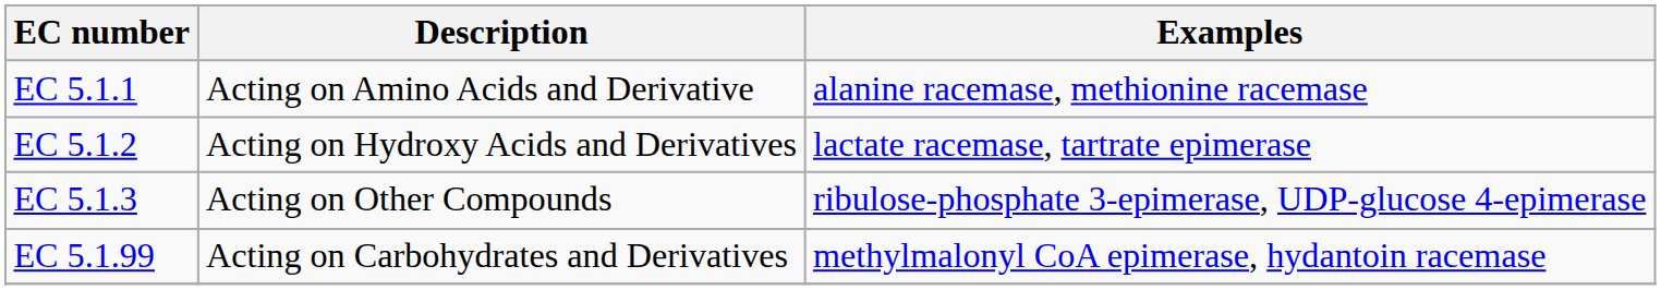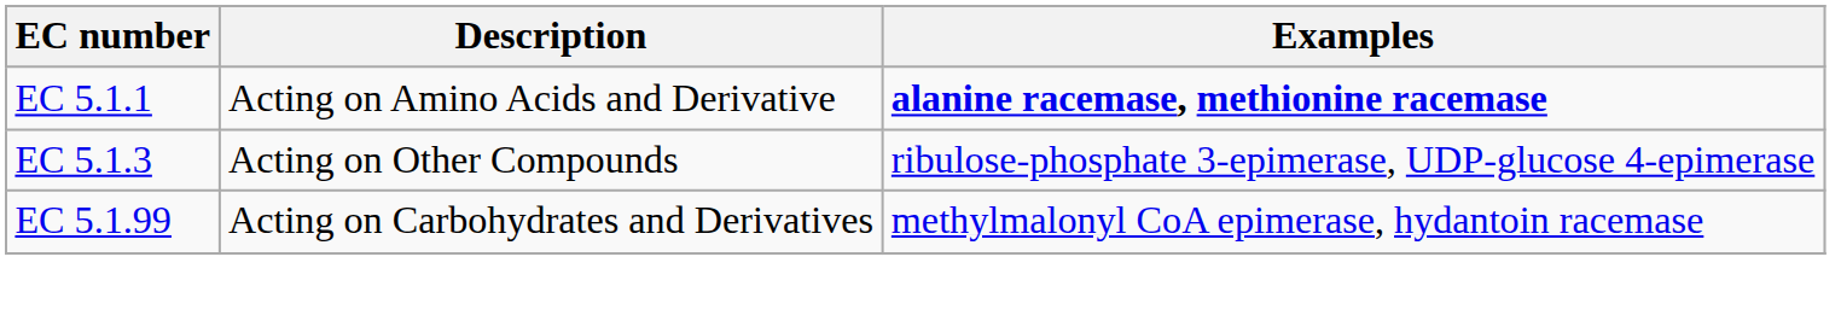 <table class="wikitable">
 <tr>
 <th>EC number</th>
 <th>Description</th>
 <th>Examples</th>
 </tr>
 <tr>
 <td align=><a href='#'>EC 5.1.1</a></td>
 <td>Acting on Amino Acids and Derivative</td>
-<td><a href='#'>alanine racemase</a>, <a href='#'>methionine racemase</a></td>
-</tr>
-<tr>
-<td align=><a href='#'>EC 5.1.2</a></td>
-<td>Acting on Hydroxy Acids and Derivatives</td>
-<td><a href='#'>lactate racemase</a>, <a href='#'>tartrate epimerase</a></td>
+<td><strong><a href='#'>alanine racemase</a>, <a href='#'>methionine racemase</a></strong></td>
 </tr>
 <tr>
 <td align=><a href='#'>EC 5.1.3</a></td>
 <td>Acting on Other Compounds</td>
 <td><a href='#'>ribulose-phosphate 3-epimerase</a>, <a href='#'>UDP-glucose 4-epimerase</a></td>
 </tr>
 <tr>
 <td align=><a href='#'>EC 5.1.99</a></td>
 <td>Acting on Carbohydrates and Derivatives</td>
 <td><a href='#'>methylmalonyl CoA epimerase</a>, <a href='#'>hydantoin racemase</a></td>
 </tr>
 <tr>
 </tr>
 </table>
